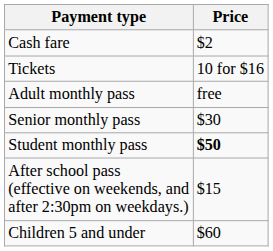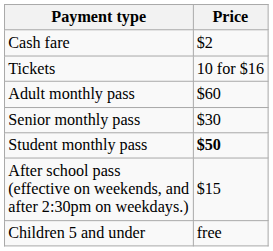 <table class="wikitable">
 <tr>
 <th>Payment type</th>
 <th>Price</th>
 </tr>
 <tr>
 <td>Cash fare</td>
 <td>$2</td>
 </tr>
 <tr>
 <td>Tickets</td>
 <td>10 for $16</td>
 </tr>
 <tr>
 <td>Adult monthly pass</td>
-<td>free</td>
+<td>$60</td>
 </tr>
 <tr>
 <td>Senior monthly pass</td>
 <td>$30</td>
 </tr>
 <tr>
 <td>Student monthly pass</td>
 <td><strong>$50</strong></td>
 </tr>
 <tr>
 <td>After school pass<br>(effective on weekends, and<br>after 2:30pm on weekdays.)</td>
 <td>$15</td>
 </tr>
 <tr>
 <td>Children 5 and under</td>
-<td>$60</td>
+<td>free</td>
 </tr>
 </table>
